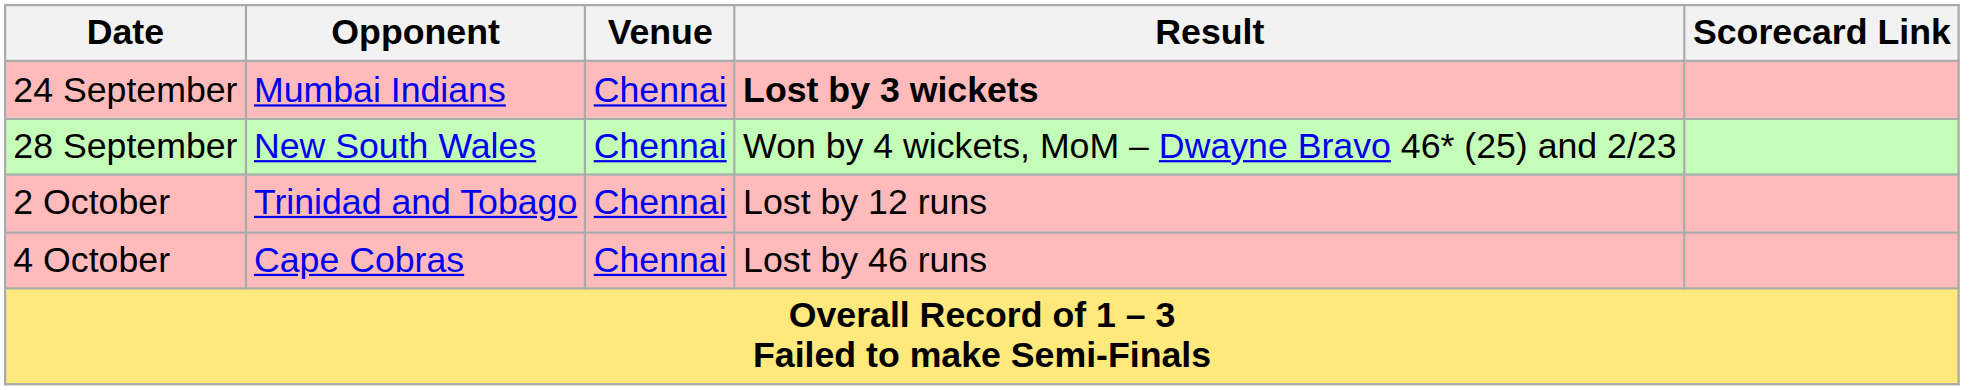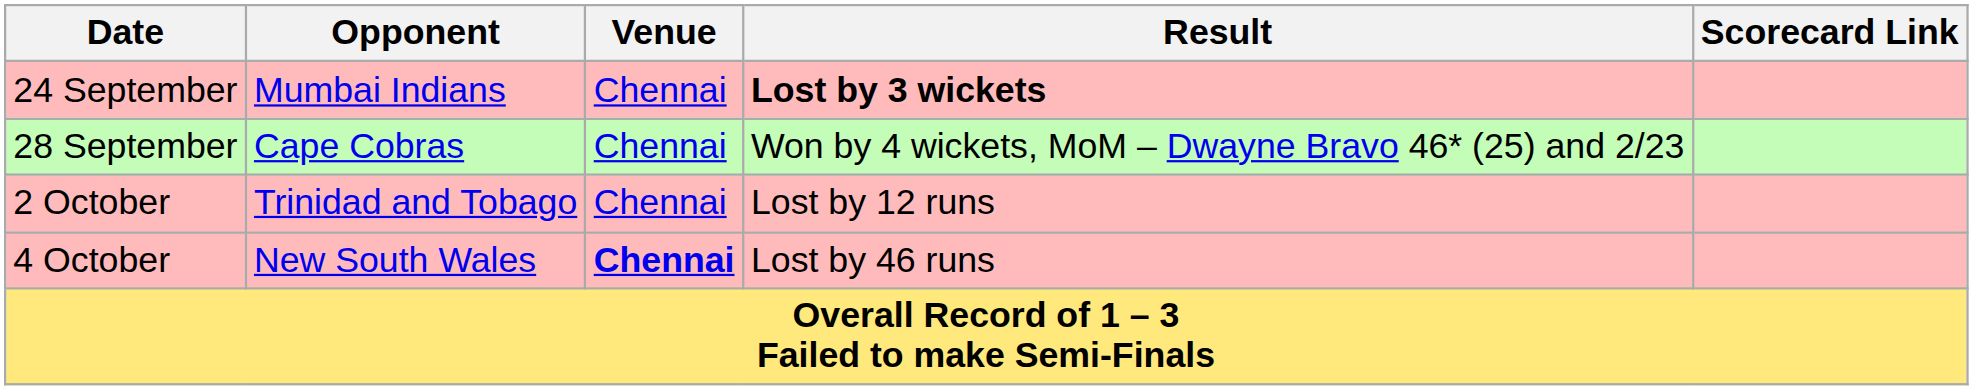 <table class="wikitable sortable">
 <tr>
 <th>Date</th>
 <th>Opponent</th>
 <th>Venue</th>
 <th>Result</th>
 <th>Scorecard Link</th>
 </tr>
 <tr style="background:#fbb;">
 <td>24 September</td>
 <td><a href='#'>Mumbai Indians</a></td>
 <td><a href='#'>Chennai</a></td>
 <td><strong>Lost by 3 wickets</strong></td>
 <td></td>
 </tr>
 <tr style="background:#c3fdb8;">
 <td>28 September</td>
-<td><a href='#'>New South Wales</a></td>
+<td><a href='#'>Cape Cobras</a></td>
 <td><a href='#'>Chennai</a></td>
 <td>Won by 4 wickets, MoM –  <a href='#'>Dwayne Bravo</a> 46* (25) and 2/23</td>
 <td></td>
 </tr>
 <tr style="background:#fbb;">
 <td>2 October</td>
 <td><a href='#'>Trinidad and Tobago</a></td>
 <td><a href='#'>Chennai</a></td>
 <td>Lost by 12 runs</td>
 <td></td>
 </tr>
 <tr style="background:#fbb;">
 <td>4 October</td>
-<td><a href='#'>Cape Cobras</a></td>
-<td><a href='#'>Chennai</a></td>
+<td><a href='#'>New South Wales</a></td>
+<td><strong><a href='#'>Chennai</a></strong></td>
 <td>Lost by 46 runs</td>
 <td></td>
 </tr>
 <tr style="background:#FFE87C;">
 <td colspan="5" style="text-align:center;"><strong>Overall Record of 1 – 3</strong><br><strong>Failed to make Semi-Finals</strong></td>
 </tr>
 </table>
